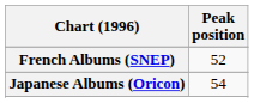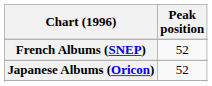 <table class="wikitable sortable plainrowheaders">
 <tr>
 <th>Chart (1996)</th>
 <th>Peak<br>position</th>
 </tr>
 <tr>
 </tr>
 <tr>
 </tr>
 <tr>
 </tr>
 <tr>
 </tr>
 <tr>
 <th scope="row">French Albums (<a href='#'>SNEP</a>)</th>
 <td align="center">52</td>
 </tr>
 <tr>
 </tr>
 <tr>
 <th scope="row">Japanese Albums (<a href='#'>Oricon</a>)</th>
-<td align="center">54</td>
+<td align="center">52</td>
 </tr>
 <tr>
 </tr>
 <tr>
 </tr>
 <tr>
 </tr>
 <tr>
 </tr>
 </table>
